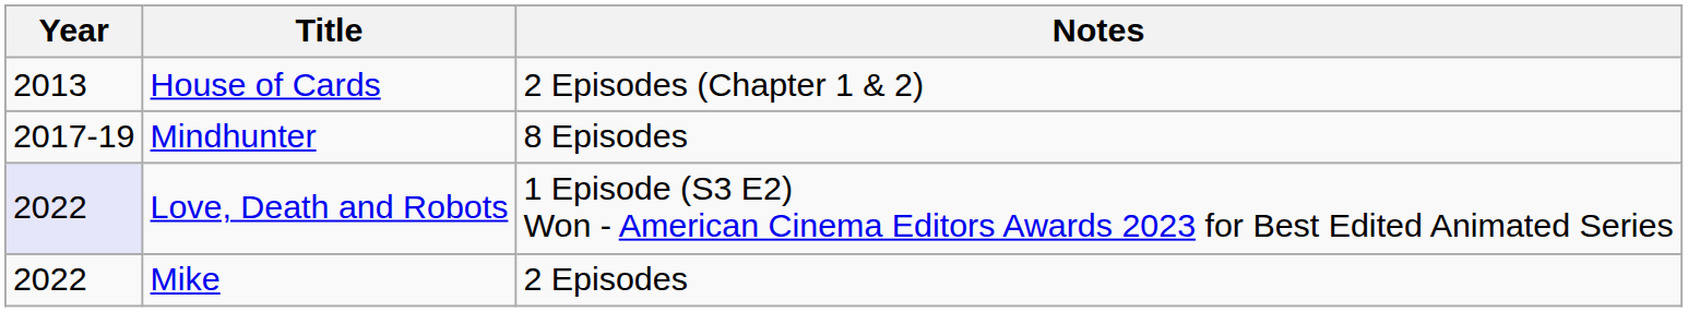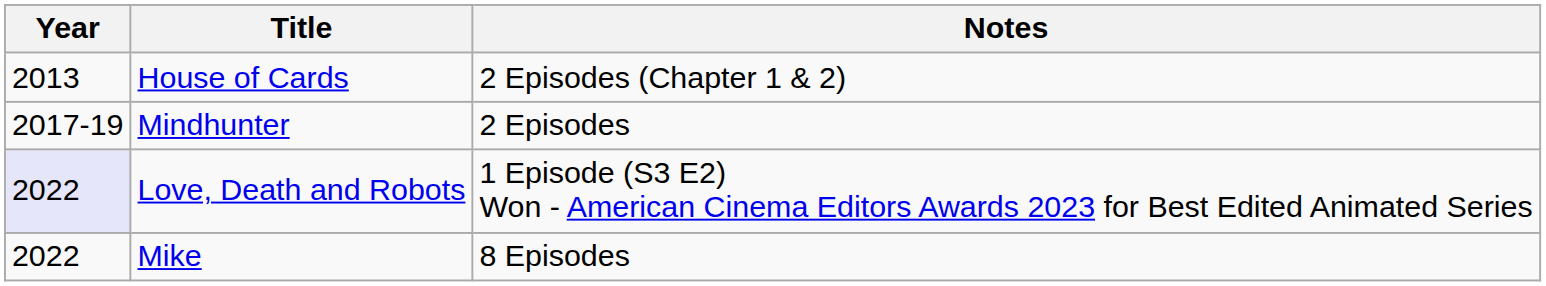 <table class="wikitable">
 <tr>
 <th>Year</th>
 <th>Title</th>
 <th>Notes</th>
 </tr>
 <tr>
 <td>2013</td>
 <td><a href='#'>House of Cards</a></td>
 <td>2 Episodes  (Chapter 1 & 2)</td>
 </tr>
 <tr>
 <td>2017-19</td>
 <td><a href='#'>Mindhunter</a></td>
-<td>8 Episodes</td>
+<td>2 Episodes</td>
 </tr>
 <tr>
 <td style="background: lavender;">2022</td>
 <td><a href='#'>Love, Death and Robots</a></td>
 <td>1 Episode (S3 E2)<br>Won - <a href='#'>American Cinema Editors Awards 2023</a> for Best Edited Animated Series</td>
 </tr>
 <tr>
 <td>2022</td>
 <td><a href='#'>Mike</a></td>
-<td>2 Episodes</td>
+<td>8 Episodes</td>
 </tr>
 </table>
